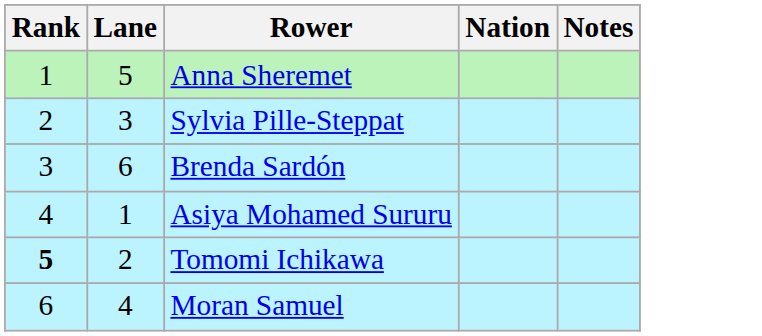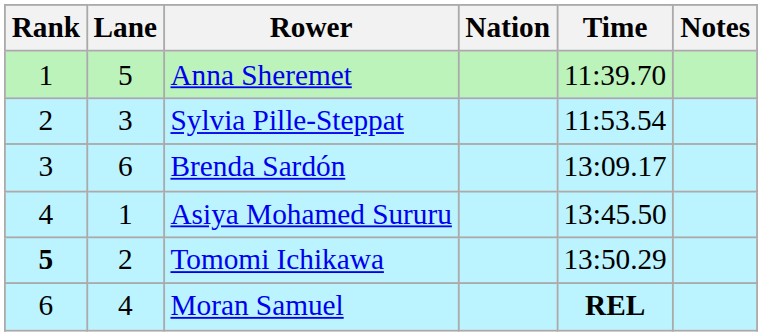 <table class="wikitable sortable" style="text-align:center">
 <tr>
 <th>Rank</th>
 <th>Lane</th>
 <th>Rower</th>
 <th>Nation</th>
+<th>Time</th>
 <th>Notes</th>
 </tr>
 <tr bgcolor=bbf3bb>
 <td>1</td>
 <td>5</td>
 <td align=left><a href='#'>Anna Sheremet</a></td>
 <td align=left></td>
+<td>11:39.70</td>
 <td></td>
 </tr>
 <tr bgcolor=bbf3ff>
 <td>2</td>
 <td>3</td>
 <td align=left><a href='#'>Sylvia Pille-Steppat</a></td>
 <td align=left></td>
+<td>11:53.54</td>
 <td></td>
 </tr>
 <tr bgcolor=bbf3ff>
 <td>3</td>
 <td>6</td>
 <td align=left><a href='#'>Brenda Sardón</a></td>
 <td align=left></td>
+<td>13:09.17</td>
 <td></td>
 </tr>
 <tr bgcolor=bbf3ff>
 <td>4</td>
 <td>1</td>
 <td align=left><a href='#'>Asiya Mohamed Sururu</a></td>
 <td align=left></td>
+<td>13:45.50</td>
 <td></td>
 </tr>
 <tr bgcolor=bbf3ff>
 <td><strong>5</strong></td>
 <td>2</td>
 <td align=left><a href='#'>Tomomi Ichikawa</a></td>
 <td align=left></td>
+<td>13:50.29</td>
 <td></td>
 </tr>
 <tr bgcolor=bbf3ff>
 <td>6</td>
 <td>4</td>
 <td align=left><a href='#'>Moran Samuel</a></td>
 <td align=left></td>
+<td><strong>REL</strong></td>
 <td></td>
 </tr>
 </table>
